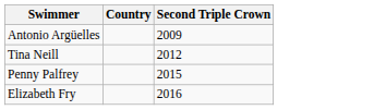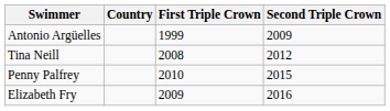 <table class="wikitable">
 <tr>
 <th>Swimmer</th>
 <th>Country</th>
+<th>First Triple Crown</th>
 <th>Second Triple Crown</th>
 </tr>
 <tr>
 <td>Antonio Argüelles</td>
 <td></td>
+<td>1999</td>
 <td>2009</td>
 </tr>
 <tr>
 <td>Tina Neill</td>
 <td></td>
+<td>2008</td>
 <td>2012</td>
 </tr>
 <tr>
 <td>Penny Palfrey</td>
 <td></td>
+<td>2010</td>
 <td>2015</td>
 </tr>
 <tr>
 <td>Elizabeth Fry</td>
 <td></td>
+<td>2009</td>
 <td>2016</td>
 </tr>
 </table>
